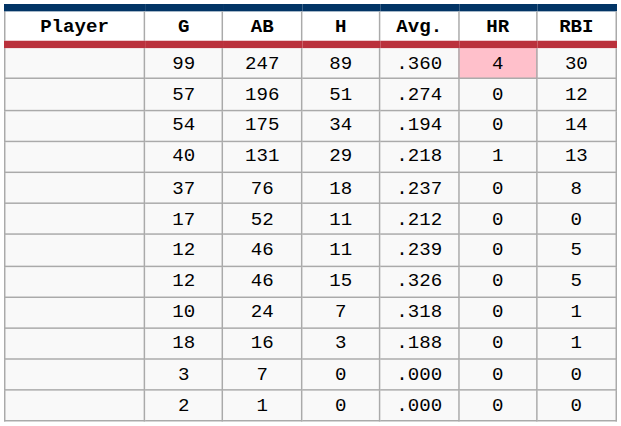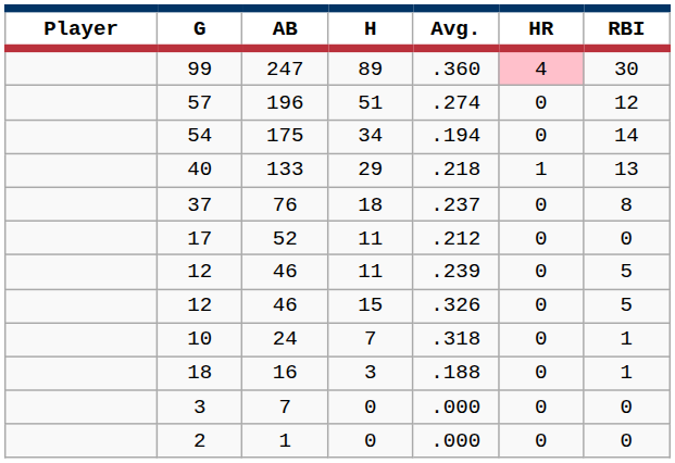 <table class="wikitable sortable">
 <tr>
 <th style="background:#FFFFFF; border-top:#023465 5px solid; border-bottom:#ba313c 5px solid;" width="16%">Player</th>
 <th style="background:#FFFFFF; border-top:#023465 5px solid; border-bottom:#ba313c 5px solid;" width="9%">G</th>
 <th style="background:#FFFFFF; border-top:#023465 5px solid; border-bottom:#ba313c 5px solid;" width="9%">AB</th>
 <th style="background:#FFFFFF; border-top:#023465 5px solid; border-bottom:#ba313c 5px solid;" width="9%">H</th>
 <th style="background:#FFFFFF; border-top:#023465 5px solid; border-bottom:#ba313c 5px solid;" width="9%">Avg.</th>
 <th style="background:#FFFFFF; border-top:#023465 5px solid; border-bottom:#ba313c 5px solid;" width="9%">HR</th>
 <th style="background:#FFFFFF; border-top:#023465 5px solid; border-bottom:#ba313c 5px solid;" width="9%">RBI</th>
 </tr>
 <tr align="center">
 <td></td>
 <td>99</td>
 <td>247</td>
 <td>89</td>
 <td>.360</td>
 <td style="background: pink;">4</td>
 <td>30</td>
 </tr>
 <tr align="center">
 <td></td>
 <td>57</td>
 <td>196</td>
 <td>51</td>
 <td>.274</td>
 <td>0</td>
 <td>12</td>
 </tr>
 <tr align="center">
 <td></td>
 <td>54</td>
 <td>175</td>
 <td>34</td>
 <td>.194</td>
 <td>0</td>
 <td>14</td>
 </tr>
 <tr align="center">
 <td></td>
 <td>40</td>
-<td>131</td>
+<td>133</td>
 <td>29</td>
 <td>.218</td>
 <td>1</td>
 <td>13</td>
 </tr>
 <tr align="center">
 <td></td>
 <td>37</td>
 <td>76</td>
 <td>18</td>
 <td>.237</td>
 <td>0</td>
 <td>8</td>
 </tr>
 <tr align="center">
 <td></td>
 <td>17</td>
 <td>52</td>
 <td>11</td>
 <td>.212</td>
 <td>0</td>
 <td>0</td>
 </tr>
 <tr align="center">
 <td></td>
 <td>12</td>
 <td>46</td>
 <td>11</td>
 <td>.239</td>
 <td>0</td>
 <td>5</td>
 </tr>
 <tr align="center">
 <td></td>
 <td>12</td>
 <td>46</td>
 <td>15</td>
 <td>.326</td>
 <td>0</td>
 <td>5</td>
 </tr>
 <tr align="center">
 <td></td>
 <td>10</td>
 <td>24</td>
 <td>7</td>
 <td>.318</td>
 <td>0</td>
 <td>1</td>
 </tr>
 <tr align="center">
 <td></td>
 <td>18</td>
 <td>16</td>
 <td>3</td>
 <td>.188</td>
 <td>0</td>
 <td>1</td>
 </tr>
 <tr align="center">
 <td></td>
 <td>3</td>
 <td>7</td>
 <td>0</td>
 <td>.000</td>
 <td>0</td>
 <td>0</td>
 </tr>
 <tr align="center">
 <td></td>
 <td>2</td>
 <td>1</td>
 <td>0</td>
 <td>.000</td>
 <td>0</td>
 <td>0</td>
 </tr>
 </table>
